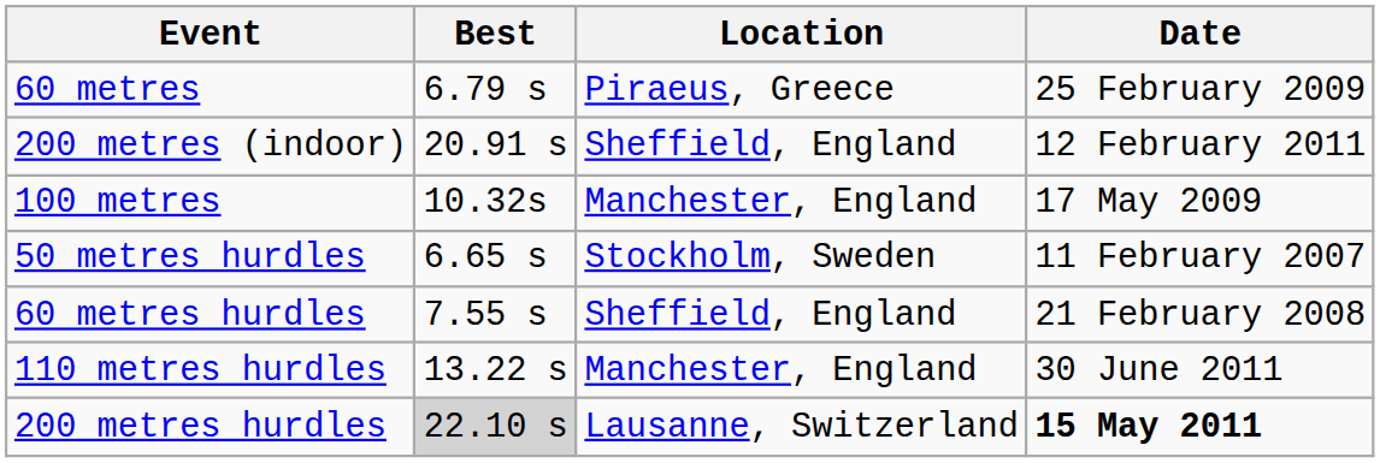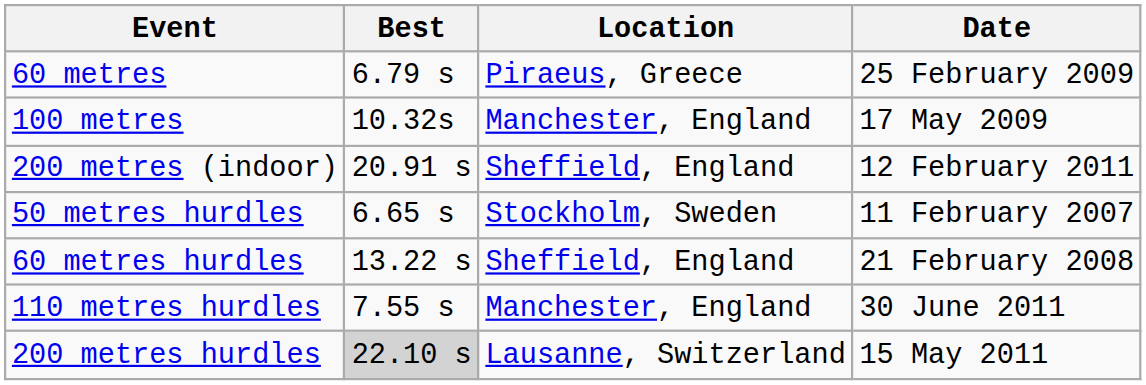 <table class="wikitable">
 <tr>
 <th>Event</th>
 <th>Best</th>
 <th>Location</th>
 <th>Date</th>
 </tr>
 <tr>
 <td><a href='#'>60 metres</a></td>
 <td>6.79 s</td>
 <td><a href='#'>Piraeus</a>, Greece</td>
 <td>25 February 2009</td>
 </tr>
 <tr>
+<td><a href='#'>100 metres</a></td>
+<td>10.32s</td>
+<td><a href='#'>Manchester</a>, England</td>
+<td>17 May 2009</td>
+</tr>
+<tr>
 <td><a href='#'>200 metres</a> (indoor)</td>
 <td>20.91 s</td>
 <td><a href='#'>Sheffield</a>, England</td>
 <td>12 February 2011</td>
-</tr>
-<tr>
-<td><a href='#'>100 metres</a></td>
-<td>10.32s</td>
-<td><a href='#'>Manchester</a>, England</td>
-<td>17 May 2009</td>
 </tr>
 <tr>
 <td><a href='#'>50 metres hurdles</a></td>
 <td>6.65 s</td>
 <td><a href='#'>Stockholm</a>, Sweden</td>
 <td>11 February 2007</td>
 </tr>
 <tr>
 <td><a href='#'>60 metres hurdles</a></td>
-<td>7.55 s</td>
+<td>13.22 s</td>
 <td><a href='#'>Sheffield</a>, England</td>
 <td>21 February 2008</td>
 </tr>
 <tr>
 <td><a href='#'>110 metres hurdles</a></td>
-<td>13.22 s</td>
+<td>7.55 s</td>
 <td><a href='#'>Manchester</a>, England</td>
 <td>30 June 2011</td>
 </tr>
 <tr>
 <td><a href='#'>200 metres hurdles</a></td>
 <td style="background: lightgrey;">22.10 s</td>
 <td><a href='#'>Lausanne</a>, Switzerland</td>
-<td><strong>15 May 2011</strong></td>
+<td>15 May 2011</td>
 </tr>
 </table>
